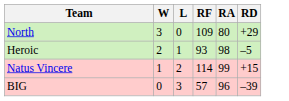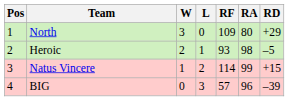 <table class="wikitable style="text-align: center">
 <tr>
+<th width="20">Pos</th>
 <th width="200">Team</th>
 <th width="20">W</th>
 <th width="20">L</th>
 <th width="20">RF</th>
 <th width="20">RA</th>
 <th width="20">RD</th>
 </tr>
 <tr style="background: #D0F0C0;">
+<td>1</td>
 <td><a href='#'>North</a></td>
 <td>3</td>
 <td>0</td>
 <td>109</td>
 <td>80</td>
 <td>+29</td>
 </tr>
 <tr style="background: #D0F0C0;">
+<td>2</td>
 <td>Heroic</td>
 <td>2</td>
 <td>1</td>
 <td>93</td>
 <td>98</td>
 <td>–5</td>
 </tr>
 <tr style="background: #FFCCCC;">
+<td>3</td>
 <td><a href='#'>Natus Vincere</a></td>
 <td>1</td>
 <td>2</td>
 <td>114</td>
 <td>99</td>
 <td>+15</td>
 </tr>
 <tr style="background: #FFCCCC;">
+<td>4</td>
 <td>BIG</td>
 <td>0</td>
 <td>3</td>
 <td>57</td>
 <td>96</td>
 <td>–39</td>
 </tr>
 </table>
